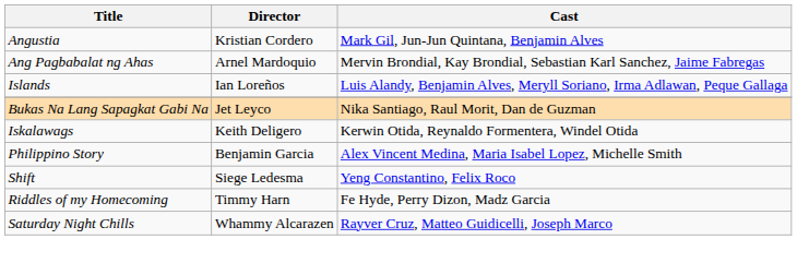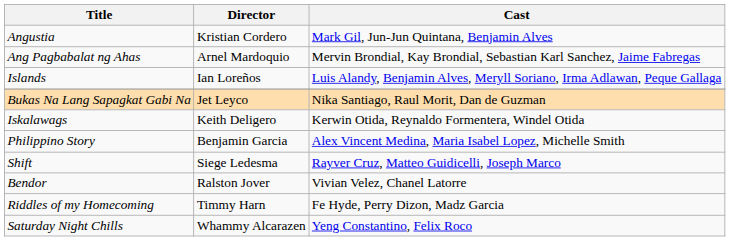 <table class="wikitable">
 <tr>
 <th>Title</th>
 <th>Director</th>
 <th>Cast</th>
 </tr>
 <tr>
 <td><em>Angustia</em></td>
 <td>Kristian Cordero</td>
 <td><a href='#'>Mark Gil</a>, Jun-Jun Quintana, <a href='#'>Benjamin Alves</a></td>
 </tr>
 <tr>
 <td><em>Ang Pagbabalat ng Ahas</em></td>
 <td>Arnel Mardoquio</td>
 <td>Mervin Brondial, Kay Brondial, Sebastian Karl Sanchez, <a href='#'>Jaime Fabregas</a></td>
 </tr>
 <tr>
 <td><em>Islands</em></td>
 <td>Ian Loreños</td>
 <td><a href='#'>Luis Alandy</a>, <a href='#'>Benjamin Alves</a>, <a href='#'>Meryll Soriano</a>, <a href='#'>Irma Adlawan</a>, <a href='#'>Peque Gallaga</a></td>
 </tr>
 <tr>
 </tr>
 <tr style="background:#FFDEAD;">
 <td><em>Bukas Na Lang Sapagkat Gabi Na</em></td>
 <td>Jet Leyco</td>
 <td>Nika Santiago, Raul Morit, Dan de Guzman</td>
 </tr>
 <tr>
 <td><em>Iskalawags</em></td>
 <td>Keith Deligero</td>
 <td>Kerwin Otida, Reynaldo Formentera, Windel Otida</td>
 </tr>
 <tr>
 <td><em>Philippino Story</em></td>
 <td>Benjamin Garcia</td>
 <td><a href='#'>Alex Vincent Medina</a>, <a href='#'>Maria Isabel Lopez</a>, Michelle Smith</td>
 </tr>
 <tr>
 <td><em>Shift</em></td>
 <td>Siege Ledesma</td>
-<td><a href='#'>Yeng Constantino</a>, <a href='#'>Felix Roco</a></td>
+<td><a href='#'>Rayver Cruz</a>, <a href='#'>Matteo Guidicelli</a>, <a href='#'>Joseph Marco</a></td>
+</tr>
+<tr>
+<td><em>Bendor</em></td>
+<td>Ralston Jover</td>
+<td>Vivian Velez, Chanel Latorre</td>
 </tr>
 <tr>
 <td><em>Riddles of my Homecoming</em></td>
 <td>Timmy Harn</td>
 <td>Fe Hyde, Perry Dizon, Madz Garcia</td>
 </tr>
 <tr>
 <td><em>Saturday Night Chills</em></td>
 <td>Whammy Alcarazen</td>
-<td><a href='#'>Rayver Cruz</a>, <a href='#'>Matteo Guidicelli</a>, <a href='#'>Joseph Marco</a></td>
+<td><a href='#'>Yeng Constantino</a>, <a href='#'>Felix Roco</a></td>
 </tr>
 </table>
